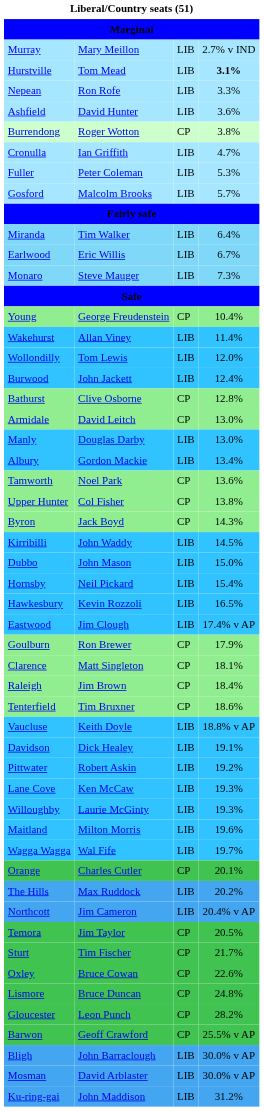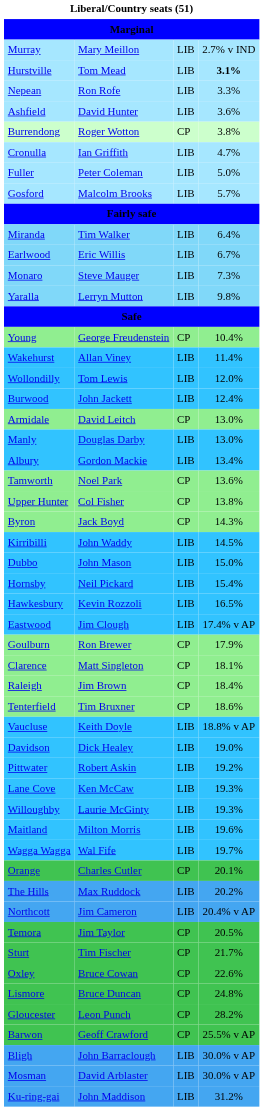 <table class="toccolours" cellpadding="5" cellspacing="0" style="float:left; margin-right:.5em; margin-top:.4em; font-size:90%;">
 <tr>
 <td COLSPAN=4 align="center"><strong>Liberal/Country seats (51)</strong></td>
 </tr>
 <tr>
 <td COLSPAN=4 align="center" bgcolor="Blue"><span><strong>Marginal</strong></span></td>
 </tr>
 <tr>
 <td align="left" bgcolor="A6E7FF"><a href='#'>Murray</a></td>
 <td align="left" bgcolor="A6E7FF"><a href='#'>Mary Meillon</a></td>
 <td align="left" bgcolor="A6E7FF">LIB</td>
 <td align="center" bgcolor="A6E7FF">2.7% v IND</td>
 </tr>
 <tr>
 <td align="left" bgcolor="A6E7FF"><a href='#'>Hurstville</a></td>
 <td align="left" bgcolor="A6E7FF"><a href='#'>Tom Mead</a></td>
 <td align="left" bgcolor="A6E7FF">LIB</td>
 <td align="center" bgcolor="A6E7FF"><strong>3.1%</strong></td>
 </tr>
 <tr>
 <td align="left" bgcolor="A6E7FF"><a href='#'>Nepean</a></td>
 <td align="left" bgcolor="A6E7FF"><a href='#'>Ron Rofe</a></td>
 <td align="left" bgcolor="A6E7FF">LIB</td>
 <td align="center" bgcolor="A6E7FF">3.3%</td>
 </tr>
 <tr>
 <td align="left" bgcolor="A6E7FF"><a href='#'>Ashfield</a></td>
 <td align="left" bgcolor="A6E7FF"><a href='#'>David Hunter</a></td>
 <td align="left" bgcolor="A6E7FF">LIB</td>
 <td align="center" bgcolor="A6E7FF">3.6%</td>
 </tr>
 <tr>
 <td align="left" bgcolor="CCFFCC"><a href='#'>Burrendong</a></td>
 <td align="left" bgcolor="CCFFCC"><a href='#'>Roger Wotton</a></td>
 <td align="left" bgcolor="CCFFCC">CP</td>
 <td align="center" bgcolor="CCFFCC">3.8%</td>
 </tr>
 <tr>
 <td align="left" bgcolor="A6E7FF"><a href='#'>Cronulla</a></td>
 <td align="left" bgcolor="A6E7FF"><a href='#'>Ian Griffith</a></td>
 <td align="left" bgcolor="A6E7FF">LIB</td>
 <td align="center" bgcolor="A6E7FF">4.7%</td>
 </tr>
 <tr>
 <td align="left" bgcolor="A6E7FF"><a href='#'>Fuller</a></td>
 <td align="left" bgcolor="A6E7FF"><a href='#'>Peter Coleman</a></td>
 <td align="left" bgcolor="A6E7FF">LIB</td>
-<td align="center" bgcolor="A6E7FF">5.3%</td>
+<td align="center" bgcolor="A6E7FF">5.0%</td>
 </tr>
 <tr>
 <td align="left" bgcolor="A6E7FF"><a href='#'>Gosford</a></td>
 <td align="left" bgcolor="A6E7FF"><a href='#'>Malcolm Brooks</a></td>
 <td align="left" bgcolor="A6E7FF">LIB</td>
 <td align="center" bgcolor="A6E7FF">5.7%</td>
 </tr>
 <tr>
 <td COLSPAN=4 align="center" bgcolor="Blue"><span><strong>Fairly safe</strong></span></td>
 </tr>
 <tr>
 <td align="left" bgcolor="80D8F9"><a href='#'>Miranda</a></td>
 <td align="left" bgcolor="80D8F9"><a href='#'>Tim Walker</a></td>
 <td align="left" bgcolor="80D8F9">LIB</td>
 <td align="center" bgcolor="80D8F9">6.4%</td>
 </tr>
 <tr>
 <td align="left" bgcolor="80D8F9"><a href='#'>Earlwood</a></td>
 <td align="left" bgcolor="80D8F9"><a href='#'>Eric Willis</a></td>
 <td align="left" bgcolor="80D8F9">LIB</td>
 <td align="center" bgcolor="80D8F9">6.7%</td>
 </tr>
 <tr>
 <td align="left" bgcolor="80D8F9"><a href='#'>Monaro</a></td>
 <td align="left" bgcolor="80D8F9"><a href='#'>Steve Mauger</a></td>
 <td align="left" bgcolor="80D8F9">LIB</td>
 <td align="center" bgcolor="80D8F9">7.3%</td>
 </tr>
 <tr>
+<td align="left" bgcolor="80D8F9"><a href='#'>Yaralla</a></td>
+<td align="left" bgcolor="80D8F9"><a href='#'>Lerryn Mutton</a></td>
+<td align="left" bgcolor="80D8F9">LIB</td>
+<td align="center" bgcolor="80D8F9">9.8%</td>
+</tr>
+<tr>
 <td COLSPAN=4 align="center" bgcolor="Blue"><span><strong>Safe</strong></span></td>
 </tr>
 <tr>
 <td align="left" bgcolor="90EE90"><a href='#'>Young</a></td>
 <td align="left" bgcolor="90EE90"><a href='#'>George Freudenstein</a></td>
 <td align="left" bgcolor="90EE90">CP</td>
 <td align="center" bgcolor="90EE90">10.4%</td>
 </tr>
 <tr>
 <td align="left" bgcolor="31C3FF"><a href='#'>Wakehurst</a></td>
 <td align="left" bgcolor="31C3FF"><a href='#'>Allan Viney</a></td>
 <td align="left" bgcolor="31C3FF">LIB</td>
 <td align="center" bgcolor="31C3FF">11.4%</td>
 </tr>
 <tr>
 <td align="left" bgcolor="31C3FF"><a href='#'>Wollondilly</a></td>
 <td align="left" bgcolor="31C3FF"><a href='#'>Tom Lewis</a></td>
 <td align="left" bgcolor="31C3FF">LIB</td>
 <td align="center" bgcolor="31C3FF">12.0%</td>
 </tr>
 <tr>
 <td align="left" bgcolor="31C3FF"><a href='#'>Burwood</a></td>
 <td align="left" bgcolor="31C3FF"><a href='#'>John Jackett</a></td>
 <td align="left" bgcolor="31C3FF">LIB</td>
 <td align="center" bgcolor="31C3FF">12.4%</td>
-</tr>
-<tr>
-<td align="left" bgcolor="90EE90"><a href='#'>Bathurst</a></td>
-<td align="left" bgcolor="90EE90"><a href='#'>Clive Osborne</a></td>
-<td align="left" bgcolor="90EE90">CP</td>
-<td align="center" bgcolor="90EE90">12.8%</td>
 </tr>
 <tr>
 <td align="left" bgcolor="90EE90"><a href='#'>Armidale</a></td>
 <td align="left" bgcolor="90EE90"><a href='#'>David Leitch</a></td>
 <td align="left" bgcolor="90EE90">CP</td>
 <td align="center" bgcolor="90EE90">13.0%</td>
 </tr>
 <tr>
 <td align="left" bgcolor="31C3FF"><a href='#'>Manly</a></td>
 <td align="left" bgcolor="31C3FF"><a href='#'>Douglas Darby</a></td>
 <td align="left" bgcolor="31C3FF">LIB</td>
 <td align="center" bgcolor="31C3FF">13.0%</td>
 </tr>
 <tr>
 <td align="left" bgcolor="31C3FF"><a href='#'>Albury</a></td>
 <td align="left" bgcolor="31C3FF"><a href='#'>Gordon Mackie</a></td>
 <td align="left" bgcolor="31C3FF">LIB</td>
 <td align="center" bgcolor="31C3FF">13.4%</td>
 </tr>
 <tr>
 <td align="left" bgcolor="90EE90"><a href='#'>Tamworth</a></td>
 <td align="left" bgcolor="90EE90"><a href='#'>Noel Park</a></td>
 <td align="left" bgcolor="90EE90">CP</td>
 <td align="center" bgcolor="90EE90">13.6%</td>
 </tr>
 <tr>
 <td align="left" bgcolor="90EE90"><a href='#'>Upper Hunter</a></td>
 <td align="left" bgcolor="90EE90"><a href='#'>Col Fisher</a></td>
 <td align="left" bgcolor="90EE90">CP</td>
 <td align="center" bgcolor="90EE90">13.8%</td>
 </tr>
 <tr>
 <td align="left" bgcolor="90EE90"><a href='#'>Byron</a></td>
 <td align="left" bgcolor="90EE90"><a href='#'>Jack Boyd</a></td>
 <td align="left" bgcolor="90EE90">CP</td>
 <td align="center" bgcolor="90EE90">14.3%</td>
 </tr>
 <tr>
 <td align="left" bgcolor="31C3FF"><a href='#'>Kirribilli</a></td>
 <td align="left" bgcolor="31C3FF"><a href='#'>John Waddy</a></td>
 <td align="left" bgcolor="31C3FF">LIB</td>
 <td align="center" bgcolor="31C3FF">14.5%</td>
 </tr>
 <tr>
 <td align="left" bgcolor="31C3FF"><a href='#'>Dubbo</a></td>
 <td align="left" bgcolor="31C3FF"><a href='#'>John Mason</a></td>
 <td align="left" bgcolor="31C3FF">LIB</td>
 <td align="center" bgcolor="31C3FF">15.0%</td>
 </tr>
 <tr>
 <td align="left" bgcolor="31C3FF"><a href='#'>Hornsby</a></td>
 <td align="left" bgcolor="31C3FF"><a href='#'>Neil Pickard</a></td>
 <td align="left" bgcolor="31C3FF">LIB</td>
 <td align="center" bgcolor="31C3FF">15.4%</td>
 </tr>
 <tr>
 <td align="left" bgcolor="31C3FF"><a href='#'>Hawkesbury</a></td>
 <td align="left" bgcolor="31C3FF"><a href='#'>Kevin Rozzoli</a></td>
 <td align="left" bgcolor="31C3FF">LIB</td>
 <td align="center" bgcolor="31C3FF">16.5%</td>
 </tr>
 <tr>
 <td align="left" bgcolor="31C3FF"><a href='#'>Eastwood</a></td>
 <td align="left" bgcolor="31C3FF"><a href='#'>Jim Clough</a></td>
 <td align="left" bgcolor="31C3FF">LIB</td>
 <td align="center" bgcolor="31C3FF">17.4% v AP</td>
 </tr>
 <tr>
 <td align="left" bgcolor="90EE90"><a href='#'>Goulburn</a></td>
 <td align="left" bgcolor="90EE90"><a href='#'>Ron Brewer</a></td>
 <td align="left" bgcolor="90EE90">CP</td>
 <td align="center" bgcolor="90EE90">17.9%</td>
 </tr>
 <tr>
 <td align="left" bgcolor="90EE90"><a href='#'>Clarence</a></td>
 <td align="left" bgcolor="90EE90"><a href='#'>Matt Singleton</a></td>
 <td align="left" bgcolor="90EE90">CP</td>
 <td align="center" bgcolor="90EE90">18.1%</td>
 </tr>
 <tr>
 <td align="left" bgcolor="90EE90"><a href='#'>Raleigh</a></td>
 <td align="left" bgcolor="90EE90"><a href='#'>Jim Brown</a></td>
 <td align="left" bgcolor="90EE90">CP</td>
 <td align="center" bgcolor="90EE90">18.4%</td>
 </tr>
 <tr>
 <td align="left" bgcolor="90EE90"><a href='#'>Tenterfield</a></td>
 <td align="left" bgcolor="90EE90"><a href='#'>Tim Bruxner</a></td>
 <td align="left" bgcolor="90EE90">CP</td>
 <td align="center" bgcolor="90EE90">18.6%</td>
 </tr>
 <tr>
 <td align="left" bgcolor="31C3FF"><a href='#'>Vaucluse</a></td>
 <td align="left" bgcolor="31C3FF"><a href='#'>Keith Doyle</a></td>
 <td align="left" bgcolor="31C3FF">LIB</td>
 <td align="center" bgcolor="31C3FF">18.8% v AP</td>
 </tr>
 <tr>
 <td align="left" bgcolor="31C3FF"><a href='#'>Davidson</a></td>
 <td align="left" bgcolor="31C3FF"><a href='#'>Dick Healey</a></td>
 <td align="left" bgcolor="31C3FF">LIB</td>
-<td align="center" bgcolor="31C3FF">19.1%</td>
+<td align="center" bgcolor="31C3FF">19.0%</td>
 </tr>
 <tr>
 <td align="left" bgcolor="31C3FF"><a href='#'>Pittwater</a></td>
 <td align="left" bgcolor="31C3FF"><a href='#'>Robert Askin</a></td>
 <td align="left" bgcolor="31C3FF">LIB</td>
 <td align="center" bgcolor="31C3FF">19.2%</td>
 </tr>
 <tr>
 <td align="left" bgcolor="31C3FF"><a href='#'>Lane Cove</a></td>
 <td align="left" bgcolor="31C3FF"><a href='#'>Ken McCaw</a></td>
 <td align="left" bgcolor="31C3FF">LIB</td>
 <td align="center" bgcolor="31C3FF">19.3%</td>
 </tr>
 <tr>
 <td align="left" bgcolor="31C3FF"><a href='#'>Willoughby</a></td>
 <td align="left" bgcolor="31C3FF"><a href='#'>Laurie McGinty</a></td>
 <td align="left" bgcolor="31C3FF">LIB</td>
 <td align="center" bgcolor="31C3FF">19.3%</td>
 </tr>
 <tr>
 <td align="left" bgcolor="31C3FF"><a href='#'>Maitland</a></td>
 <td align="left" bgcolor="31C3FF"><a href='#'>Milton Morris</a></td>
 <td align="left" bgcolor="31C3FF">LIB</td>
 <td align="center" bgcolor="31C3FF">19.6%</td>
 </tr>
 <tr>
 <td align="left" bgcolor="31C3FF"><a href='#'>Wagga Wagga</a></td>
 <td align="left" bgcolor="31C3FF"><a href='#'>Wal Fife</a></td>
 <td align="left" bgcolor="31C3FF">LIB</td>
 <td align="center" bgcolor="31C3FF">19.7%</td>
 </tr>
 <tr>
 <td align="left" bgcolor="40C351"><a href='#'>Orange</a></td>
 <td align="left" bgcolor="40C351"><a href='#'>Charles Cutler</a></td>
 <td align="left" bgcolor="40C351">CP</td>
 <td align="center" bgcolor="40C351">20.1%</td>
 </tr>
 <tr>
 <td align="left" bgcolor="44A6F1"><a href='#'>The Hills</a></td>
 <td align="left" bgcolor="44A6F1"><a href='#'>Max Ruddock</a></td>
 <td align="left" bgcolor="44A6F1">LIB</td>
 <td align="center" bgcolor="44A6F1">20.2%</td>
 </tr>
 <tr>
 <td align="left" bgcolor="44A6F1"><a href='#'>Northcott</a></td>
 <td align="left" bgcolor="44A6F1"><a href='#'>Jim Cameron</a></td>
 <td align="left" bgcolor="44A6F1">LIB</td>
 <td align="center" bgcolor="44A6F1">20.4% v AP</td>
 </tr>
 <tr>
 <td align="left" bgcolor="40C351"><a href='#'>Temora</a></td>
 <td align="left" bgcolor="40C351"><a href='#'>Jim Taylor</a></td>
 <td align="left" bgcolor="40C351">CP</td>
 <td align="center" bgcolor="40C351">20.5%</td>
 </tr>
 <tr>
 <td align="left" bgcolor="40C351"><a href='#'>Sturt</a></td>
 <td align="left" bgcolor="40C351"><a href='#'>Tim Fischer</a></td>
 <td align="left" bgcolor="40C351">CP</td>
 <td align="center" bgcolor="40C351">21.7%</td>
 </tr>
 <tr>
 <td align="left" bgcolor="40C351"><a href='#'>Oxley</a></td>
 <td align="left" bgcolor="40C351"><a href='#'>Bruce Cowan</a></td>
 <td align="left" bgcolor="40C351">CP</td>
 <td align="center" bgcolor="40C351">22.6%</td>
 </tr>
 <tr>
 <td align="left" bgcolor="40C351"><a href='#'>Lismore</a></td>
 <td align="left" bgcolor="40C351"><a href='#'>Bruce Duncan</a></td>
 <td align="left" bgcolor="40C351">CP</td>
 <td align="center" bgcolor="40C351">24.8%</td>
 </tr>
 <tr>
 <td align="left" bgcolor="40C351"><a href='#'>Gloucester</a></td>
 <td align="left" bgcolor="40C351"><a href='#'>Leon Punch</a></td>
 <td align="left" bgcolor="40C351">CP</td>
 <td align="center" bgcolor="40C351">28.2%</td>
 </tr>
 <tr>
 <td align="left" bgcolor="40C351"><a href='#'>Barwon</a></td>
 <td align="left" bgcolor="40C351"><a href='#'>Geoff Crawford</a></td>
 <td align="left" bgcolor="40C351">CP</td>
 <td align="center" bgcolor="40C351">25.5% v AP</td>
 </tr>
 <tr>
 <td align="left" bgcolor="44A6F1"><a href='#'>Bligh</a></td>
 <td align="left" bgcolor="44A6F1"><a href='#'>John Barraclough</a></td>
 <td align="left" bgcolor="44A6F1">LIB</td>
 <td align="center" bgcolor="44A6F1">30.0% v AP</td>
 </tr>
 <tr>
 <td align="left" bgcolor="44A6F1"><a href='#'>Mosman</a></td>
 <td align="left" bgcolor="44A6F1"><a href='#'>David Arblaster</a></td>
 <td align="left" bgcolor="44A6F1">LIB</td>
 <td align="center" bgcolor="44A6F1">30.0% v AP</td>
 </tr>
 <tr>
 <td align="left" bgcolor="44A6F1"><a href='#'>Ku-ring-gai</a></td>
 <td align="left" bgcolor="44A6F1"><a href='#'>John Maddison</a></td>
 <td align="left" bgcolor="44A6F1">LIB</td>
 <td align="center" bgcolor="44A6F1">31.2%</td>
 </tr>
 <tr>
 </tr>
 </table>
